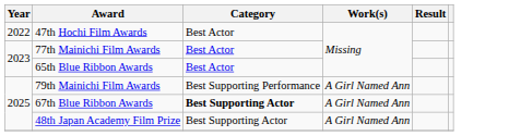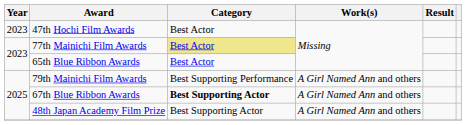 <table class="wikitable">
 <tr>
 <th>Year</th>
 <th>Award</th>
 <th>Category</th>
 <th>Work(s)</th>
 <th>Result</th>
 <th></th>
 </tr>
 <tr>
-<td>2022</td>
+<td>2023</td>
 <td>47th <a href='#'>Hochi Film Awards</a></td>
 <td>Best Actor</td>
 <td rowspan=3><em>Missing</em></td>
 <td></td>
 <td></td>
 </tr>
 <tr>
 <td rowspan=2>2023</td>
 <td>77th <a href='#'>Mainichi Film Awards</a></td>
-<td><a href='#'>Best Actor</a></td>
+<td style="background: khaki;"><a href='#'>Best Actor</a></td>
 <td></td>
 <td></td>
 </tr>
 <tr>
 <td>65th <a href='#'>Blue Ribbon Awards</a></td>
 <td><a href='#'>Best Actor</a></td>
 <td></td>
 <td></td>
 </tr>
 <tr>
 <td rowspan=3>2025</td>
 <td>79th <a href='#'>Mainichi Film Awards</a></td>
 <td>Best Supporting Performance</td>
-<td><em>A Girl Named Ann</em></td>
+<td><em>A Girl Named Ann</em> and others</td>
 <td></td>
 <td></td>
 </tr>
 <tr>
 <td>67th <a href='#'>Blue Ribbon Awards</a></td>
 <td><strong>Best Supporting Actor</strong></td>
-<td><em>A Girl Named Ann</em></td>
+<td><em>A Girl Named Ann</em> and others</td>
 <td></td>
 <td></td>
 </tr>
 <tr>
 <td><a href='#'>48th Japan Academy Film Prize</a></td>
 <td>Best Supporting Actor</td>
-<td><em>A Girl Named Ann</em></td>
+<td><em>A Girl Named Ann</em> and others</td>
 <td></td>
 <td></td>
 </tr>
 <tr>
 </tr>
 </table>
